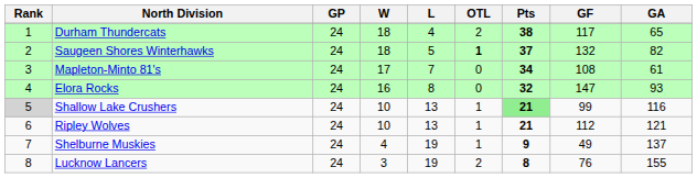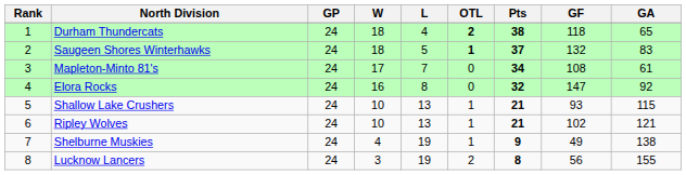 <table class="wikitable" style="text-align:center" width:50em">
 <tr>
 <th bgcolor="#DDDDFF" width="5%">Rank</th>
 <th bgcolor="#DDDDFF" width="27.5%">North Division</th>
 <th bgcolor="#DDDDFF" width="5%">GP</th>
 <th bgcolor="#DDDDFF" width="5%">W</th>
 <th bgcolor="#DDDDFF" width="5%">L</th>
 <th bgcolor="#DDDDFF" width="5%">OTL</th>
 <th bgcolor="#DDDDFF" width="5%">Pts</th>
 <th bgcolor="#DDDDFF" width="7.5%">GF</th>
 <th bgcolor="#DDDDFF" width="7.5%">GA</th>
 </tr>
 <tr>
 </tr>
 <tr bgcolor="#bbffbb">
 <td>1</td>
 <td align=left><a href='#'>Durham Thundercats</a></td>
 <td>24</td>
 <td>18</td>
 <td>4</td>
-<td>2</td>
+<td><strong>2</strong></td>
 <td><strong>38</strong></td>
-<td>117</td>
+<td>118</td>
 <td>65</td>
 </tr>
 <tr bgcolor="#bbffbb">
 <td>2</td>
 <td align=left><a href='#'>Saugeen Shores Winterhawks</a></td>
 <td>24</td>
 <td>18</td>
 <td>5</td>
 <td><strong>1</strong></td>
 <td><strong>37</strong></td>
 <td>132</td>
-<td>82</td>
+<td>83</td>
 </tr>
 <tr bgcolor="#bbffbb">
 <td>3</td>
 <td align=left><a href='#'>Mapleton-Minto 81's</a></td>
 <td>24</td>
 <td>17</td>
 <td>7</td>
 <td>0</td>
 <td><strong>34</strong></td>
 <td>108</td>
 <td>61</td>
 </tr>
 <tr bgcolor="#bbffbb">
 <td>4</td>
 <td align=left><a href='#'>Elora Rocks</a></td>
 <td>24</td>
 <td>16</td>
 <td>8</td>
 <td>0</td>
 <td><strong>32</strong></td>
 <td>147</td>
-<td>93</td>
+<td>92</td>
 </tr>
 <tr>
-<td style="background: lightgrey;">5</td>
+<td>5</td>
 <td align=left><a href='#'>Shallow Lake Crushers</a></td>
 <td>24</td>
 <td>10</td>
 <td>13</td>
 <td>1</td>
-<td style="background: lightgreen;"><strong>21</strong></td>
-<td>99</td>
-<td>116</td>
+<td><strong>21</strong></td>
+<td>93</td>
+<td>115</td>
 </tr>
 <tr>
 <td>6</td>
 <td align=left><a href='#'>Ripley Wolves</a></td>
 <td>24</td>
 <td>10</td>
 <td>13</td>
 <td>1</td>
 <td><strong>21</strong></td>
-<td>112</td>
+<td>102</td>
 <td>121</td>
 </tr>
 <tr>
 <td>7</td>
 <td align=left><a href='#'>Shelburne Muskies</a></td>
 <td>24</td>
 <td>4</td>
 <td>19</td>
 <td>1</td>
 <td><strong>9</strong></td>
 <td>49</td>
-<td>137</td>
+<td>138</td>
 </tr>
 <tr>
 <td>8</td>
 <td align=left><a href='#'>Lucknow Lancers</a></td>
 <td>24</td>
 <td>3</td>
 <td>19</td>
 <td>2</td>
 <td><strong>8</strong></td>
-<td>76</td>
+<td>56</td>
 <td>155</td>
 </tr>
 </table>
